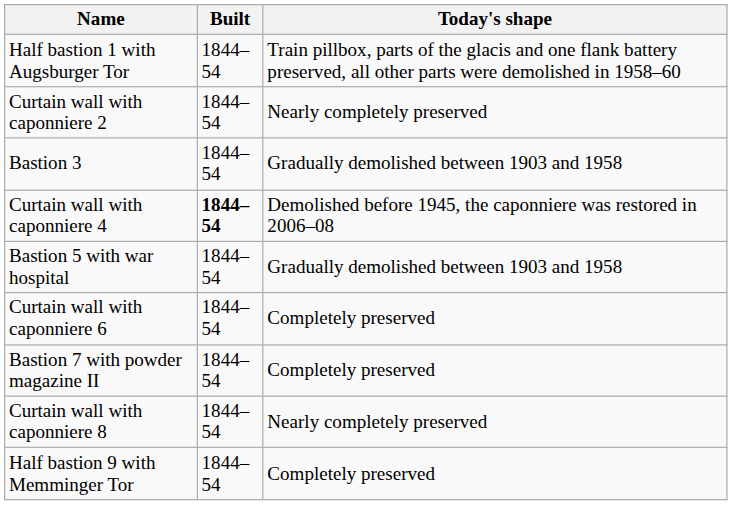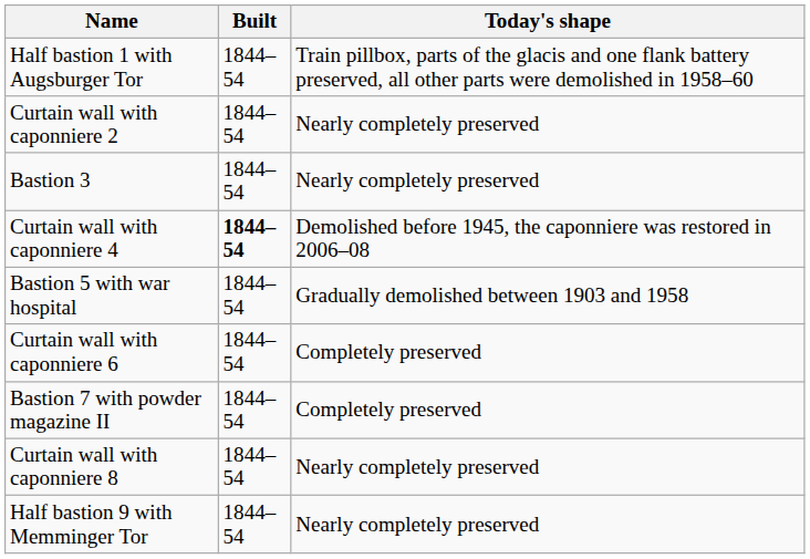 <table class="wikitable">
 <tr>
 <th>Name</th>
 <th>Built</th>
 <th>Today's shape</th>
 </tr>
 <tr>
 <td>Half bastion 1 with Augsburger Tor</td>
 <td>1844–54</td>
 <td>Train pillbox, parts of the glacis and one flank battery preserved, all other parts were demolished in 1958–60</td>
 </tr>
 <tr>
 <td>Curtain wall with caponniere 2</td>
 <td>1844–54</td>
 <td>Nearly completely preserved</td>
 </tr>
 <tr>
 <td>Bastion 3</td>
 <td>1844–54</td>
-<td>Gradually demolished between 1903 and 1958</td>
+<td>Nearly completely preserved</td>
 </tr>
 <tr>
 <td>Curtain wall with caponniere 4</td>
 <td><strong>1844–54</strong></td>
 <td>Demolished before 1945, the caponniere was restored in 2006–08</td>
 </tr>
 <tr>
 <td>Bastion 5 with war hospital</td>
 <td>1844–54</td>
 <td>Gradually demolished between 1903 and 1958</td>
 </tr>
 <tr>
 <td>Curtain wall with caponniere 6</td>
 <td>1844–54</td>
 <td>Completely preserved</td>
 </tr>
 <tr>
 <td>Bastion 7 with powder magazine II</td>
 <td>1844–54</td>
 <td>Completely preserved</td>
 </tr>
 <tr>
 <td>Curtain wall with caponniere 8</td>
 <td>1844–54</td>
 <td>Nearly completely preserved</td>
 </tr>
 <tr>
 <td>Half bastion 9 with Memminger Tor</td>
 <td>1844–54</td>
-<td>Completely preserved</td>
+<td>Nearly completely preserved</td>
 </tr>
 </table>
